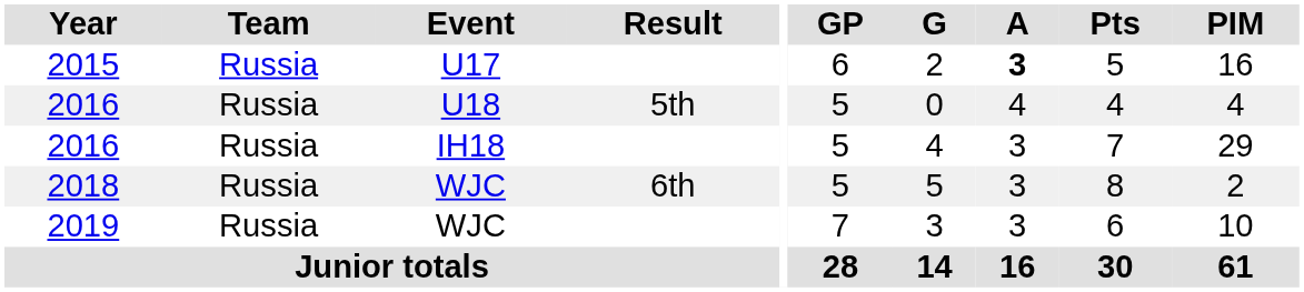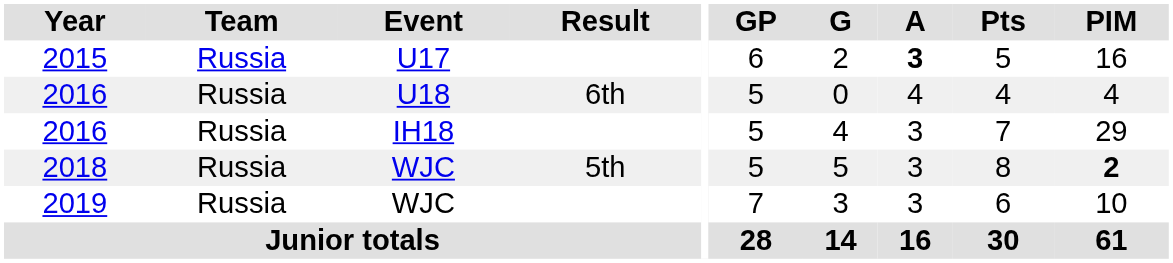 <table border="0" cellpadding="1" cellspacing="0" ID="Table3" style="text-align:center; width:40em;">
 <tr bgcolor="#e0e0e0">
 <th>Year</th>
 <th>Team</th>
 <th>Event</th>
 <th>Result</th>
 <th rowspan="98" bgcolor="#ffffff"></th>
 <th>GP</th>
 <th>G</th>
 <th>A</th>
 <th>Pts</th>
 <th>PIM</th>
 </tr>
 <tr>
 <td><a href='#'>2015</a></td>
 <td><a href='#'>Russia</a></td>
 <td><a href='#'>U17</a></td>
 <td></td>
 <td>6</td>
 <td>2</td>
 <td><strong>3</strong></td>
 <td>5</td>
 <td>16</td>
 </tr>
 <tr bgcolor="#f0f0f0">
 <td><a href='#'>2016</a></td>
 <td>Russia</td>
 <td><a href='#'>U18</a></td>
-<td>5th</td>
+<td>6th</td>
 <td>5</td>
 <td>0</td>
 <td>4</td>
 <td>4</td>
 <td>4</td>
 </tr>
 <tr>
 <td><a href='#'>2016</a></td>
 <td>Russia</td>
 <td><a href='#'>IH18</a></td>
 <td></td>
 <td>5</td>
 <td>4</td>
 <td>3</td>
 <td>7</td>
 <td>29</td>
 </tr>
 <tr bgcolor="#f0f0f0">
 <td><a href='#'>2018</a></td>
 <td>Russia</td>
 <td><a href='#'>WJC</a></td>
-<td>6th</td>
+<td>5th</td>
 <td>5</td>
 <td>5</td>
 <td>3</td>
 <td>8</td>
-<td>2</td>
+<td><strong>2</strong></td>
 </tr>
 <tr>
 <td><a href='#'>2019</a></td>
 <td>Russia</td>
 <td>WJC</td>
 <td></td>
 <td>7</td>
 <td>3</td>
 <td>3</td>
 <td>6</td>
 <td>10</td>
 </tr>
 <tr bgcolor="#e0e0e0">
 <th colspan="4">Junior totals</th>
 <th>28</th>
 <th>14</th>
 <th>16</th>
 <th>30</th>
 <th>61</th>
 </tr>
 </table>
